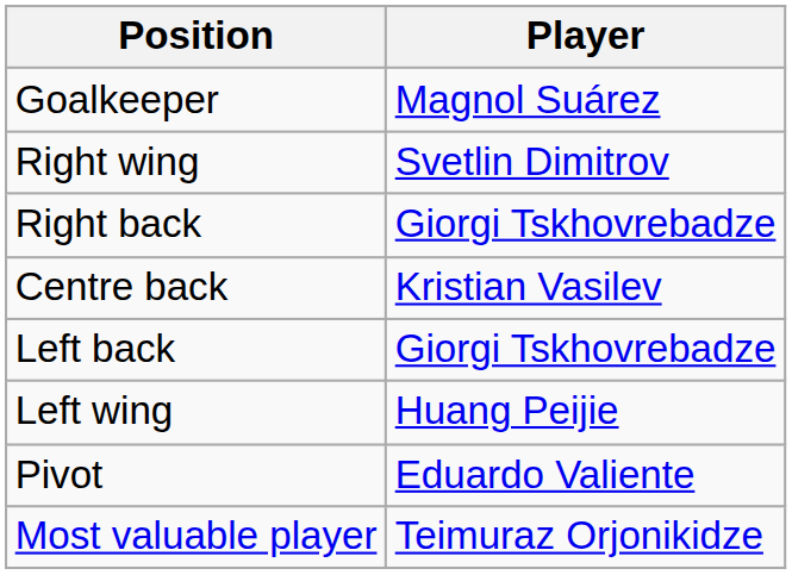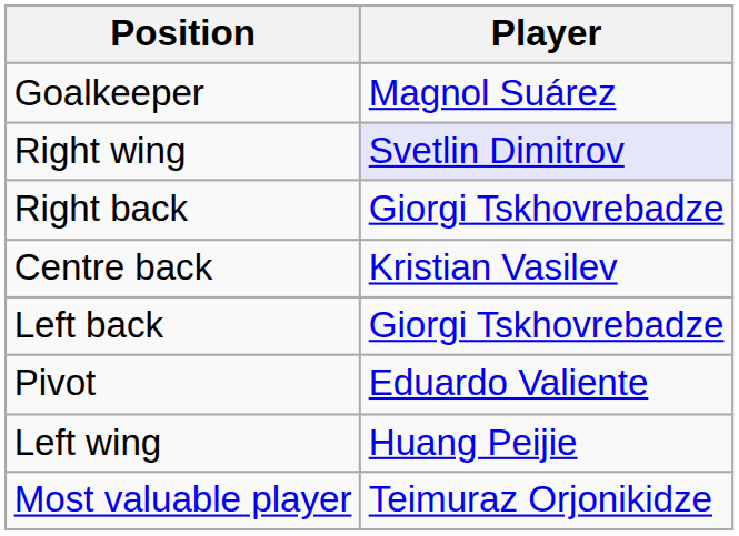 <table class="wikitable">
 <tr>
 <th>Position</th>
 <th>Player</th>
 </tr>
 <tr>
 <td>Goalkeeper</td>
 <td> <a href='#'>Magnol Suárez</a></td>
 </tr>
 <tr>
 <td>Right wing</td>
-<td> <a href='#'>Svetlin Dimitrov</a></td>
+<td style="background: lavender;"> <a href='#'>Svetlin Dimitrov</a></td>
 </tr>
 <tr>
 <td>Right back</td>
 <td> <a href='#'>Giorgi Tskhovrebadze</a></td>
 </tr>
 <tr>
 <td>Centre back</td>
 <td> <a href='#'>Kristian Vasilev</a></td>
 </tr>
 <tr>
 <td>Left back</td>
 <td> <a href='#'>Giorgi Tskhovrebadze</a></td>
 </tr>
 <tr>
+<td>Pivot</td>
+<td> <a href='#'>Eduardo Valiente</a></td>
+</tr>
+<tr>
 <td>Left wing</td>
 <td> <a href='#'>Huang Peijie</a></td>
-</tr>
-<tr>
-<td>Pivot</td>
-<td> <a href='#'>Eduardo Valiente</a></td>
 </tr>
 <tr>
 <td><a href='#'>Most valuable player</a></td>
 <td> <a href='#'>Teimuraz Orjonikidze</a></td>
 </tr>
 </table>
